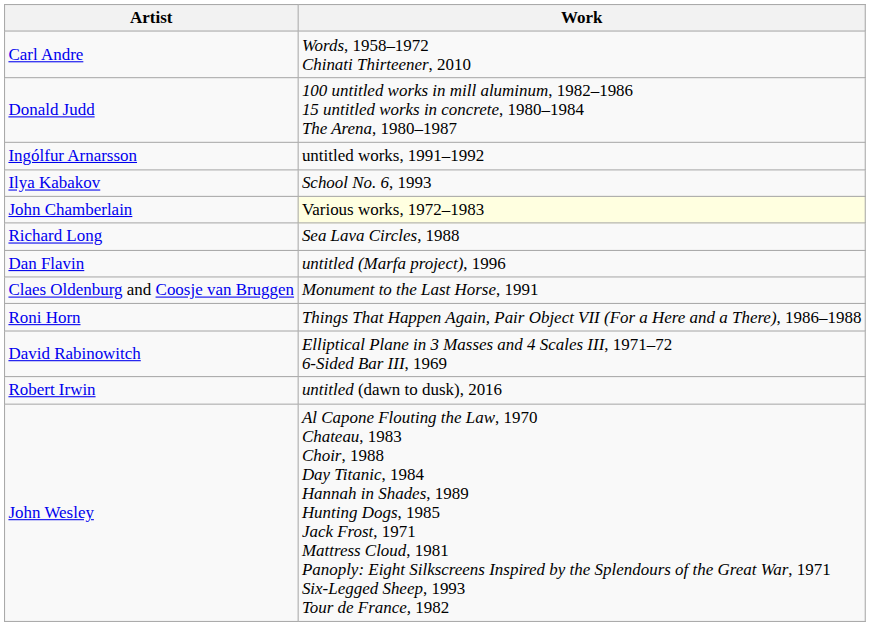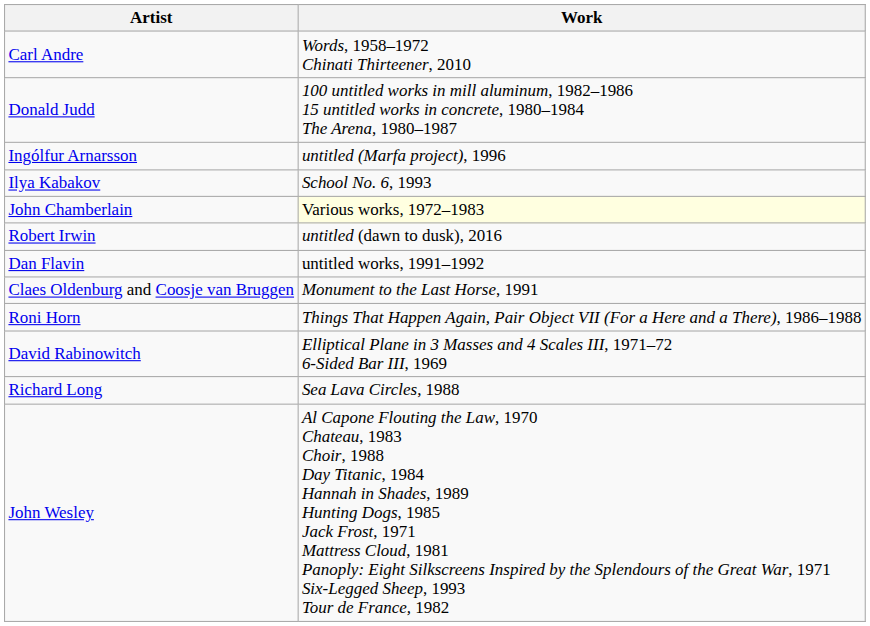 <table class="wikitable">
 <tr>
 <th>Artist</th>
 <th>Work</th>
 </tr>
 <tr>
 <td><a href='#'>Carl Andre</a></td>
 <td><em>Words</em>, 1958–1972<br><em>Chinati Thirteener</em>, 2010</td>
 </tr>
 <tr>
 <td><a href='#'>Donald Judd</a></td>
 <td><em>100 untitled works in mill aluminum</em>, 1982–1986<br><em>15 untitled works in concrete</em>, 1980–1984<br><em>The Arena</em>, 1980–1987</td>
 </tr>
 <tr>
 <td><a href='#'>Ingólfur Arnarsson</a></td>
-<td>untitled works, 1991–1992</td>
+<td><em>untitled (Marfa project)</em>, 1996</td>
 </tr>
 <tr>
 <td><a href='#'>Ilya Kabakov</a></td>
 <td><em>School No. 6</em>, 1993</td>
 </tr>
 <tr>
 <td><a href='#'>John Chamberlain</a></td>
 <td style="background: lightyellow;">Various works, 1972–1983</td>
 </tr>
 <tr>
-<td><a href='#'>Richard Long</a></td>
-<td><em>Sea Lava Circles,</em> 1988</td>
+<td><a href='#'>Robert Irwin</a></td>
+<td><em>untitled</em> (dawn to dusk), 2016</td>
 </tr>
 <tr>
 <td><a href='#'>Dan Flavin</a></td>
-<td><em>untitled (Marfa project)</em>, 1996</td>
+<td>untitled works, 1991–1992</td>
 </tr>
 <tr>
 <td><a href='#'>Claes Oldenburg</a> and <a href='#'>Coosje van Bruggen</a></td>
 <td><em>Monument to the Last Horse</em>, 1991</td>
 </tr>
 <tr>
 <td><a href='#'>Roni Horn</a></td>
 <td><em>Things That Happen Again, Pair Object VII (For a Here and a There)</em>, 1986–1988</td>
 </tr>
 <tr>
 <td><a href='#'>David Rabinowitch</a></td>
 <td><em>Elliptical Plane in 3 Masses and 4 Scales III</em>, 1971–72<br><em>6-Sided Bar III</em>, 1969</td>
 </tr>
 <tr>
-<td><a href='#'>Robert Irwin</a></td>
-<td><em>untitled</em> (dawn to dusk), 2016</td>
+<td><a href='#'>Richard Long</a></td>
+<td><em>Sea Lava Circles,</em> 1988</td>
 </tr>
 <tr>
 <td><a href='#'>John Wesley</a></td>
 <td><em>Al Capone Flouting the Law</em>, 1970<br><em>Chateau</em>, 1983<br><em>Choir</em>, 1988<br><em>Day Titanic</em>, 1984<br><em>Hannah in Shades</em>, 1989<br><em>Hunting Dogs</em>, 1985<br><em>Jack Frost</em>, 1971<br><em>Mattress Cloud</em>, 1981<br><em>Panoply: Eight Silkscreens Inspired by the Splendours of the Great War</em>, 1971<br><em>Six-Legged Sheep</em>, 1993<br><em>Tour de France,</em> 1982</td>
 </tr>
 </table>
